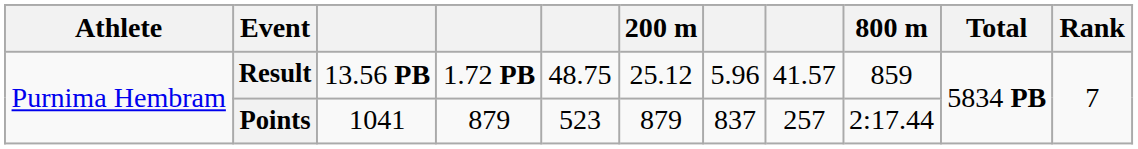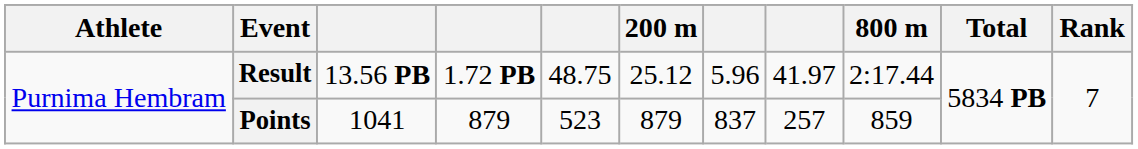 <table class=wikitable style=font-size:90%;text-align:center;>
 <tr>
 <th>Athlete</th>
 <th>Event</th>
 <th></th>
 <th></th>
 <th></th>
 <th>200 m</th>
 <th></th>
 <th></th>
 <th>800 m</th>
 <th>Total</th>
 <th>Rank</th>
 </tr>
 <tr>
 <td align=left rowspan="2"><a href='#'>Purnima Hembram</a></td>
 <th style="font-size:95%">Result</th>
 <td>13.56 <strong>PB</strong></td>
 <td>1.72 <strong>PB</strong></td>
 <td>48.75</td>
 <td>25.12</td>
 <td>5.96</td>
-<td>41.57</td>
-<td>859</td>
+<td>41.97</td>
+<td>2:17.44</td>
 <td rowspan=2>5834 <strong>PB</strong></td>
 <td rowspan=2>7</td>
 </tr>
 <tr>
 <th style="font-size:95%">Points</th>
 <td>1041</td>
 <td>879</td>
 <td>523</td>
 <td>879</td>
 <td>837</td>
 <td>257</td>
-<td>2:17.44</td>
+<td>859</td>
 </tr>
 </table>
